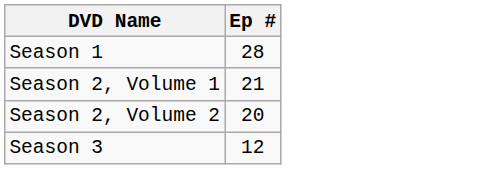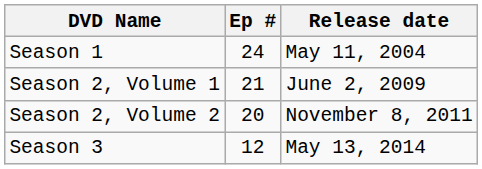 <table class="wikitable">
 <tr>
 <th>DVD Name</th>
 <th>Ep #</th>
+<th>Release date</th>
 </tr>
 <tr>
 <td>Season 1</td>
-<td style="text-align:center;">28</td>
+<td style="text-align:center;">24</td>
+<td>May 11, 2004</td>
 </tr>
 <tr>
 <td>Season 2, Volume 1</td>
 <td style="text-align:center;">21</td>
+<td>June 2, 2009</td>
 </tr>
 <tr>
 <td>Season 2, Volume 2</td>
 <td style="text-align:center;">20</td>
+<td>November 8, 2011</td>
 </tr>
 <tr>
 <td>Season 3</td>
 <td style="text-align:center;">12</td>
+<td>May 13, 2014</td>
 </tr>
 </table>
